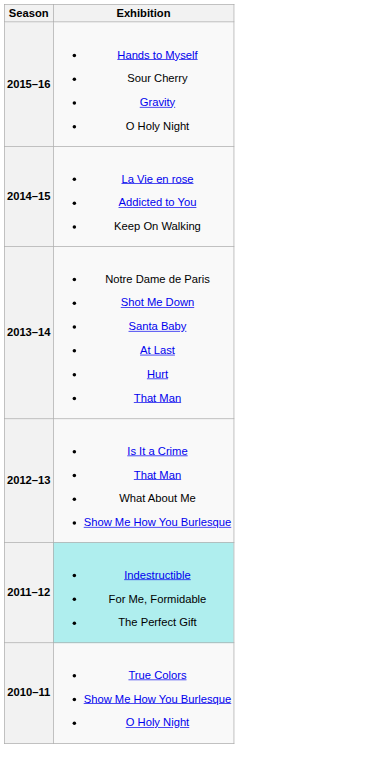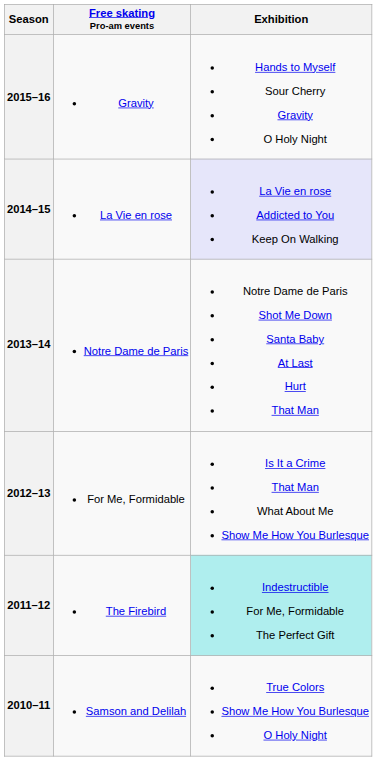 <table class="wikitable" style="text-align:center">
 <tr>
 <th>Season</th>
+<th><a href='#'>Free skating</a> <br> <small> Pro-am events </small></th>
 <th>Exhibition</th>
 </tr>
 <tr>
 <th>2015–16 <br></th>
+<td><br><ul><li><a href='#'>Gravity</a> <br> </li></ul></td>
 <td><br><ul><li><a href='#'>Hands to Myself</a><br></li></ul><ul><li>Sour Cherry</li></ul><ul><li><a href='#'>Gravity</a><br></li></ul><ul><li>O Holy Night</li></ul></td>
 </tr>
 <tr>
 <th>2014–15 <br></th>
-<td><br><ul><li><a href='#'>La Vie en rose</a> <br></li></ul><ul><li><a href='#'>Addicted to You</a> <br></li></ul><ul><li>Keep On Walking <br></li></ul></td>
+<td><br><ul><li><a href='#'>La Vie en rose</a> <br></li></ul></td>
+<td style="background: lavender;"><br><ul><li><a href='#'>La Vie en rose</a> <br></li></ul><ul><li><a href='#'>Addicted to You</a> <br></li></ul><ul><li>Keep On Walking <br></li></ul></td>
 </tr>
 <tr>
 <th>2013–14 <br></th>
+<td><br><ul><li><a href='#'>Notre Dame de Paris</a> <br></li></ul></td>
 <td><br><ul><li>Notre Dame de Paris <br></li></ul><ul><li><a href='#'>Shot Me Down</a> <br></li></ul><ul><li><a href='#'>Santa Baby</a> <br></li></ul><ul><li><a href='#'>At Last</a> <br></li></ul><ul><li><a href='#'>Hurt</a> <br></li></ul><ul><li><a href='#'>That Man</a> <br></li></ul></td>
 </tr>
 <tr>
 <th>2012–13 <br></th>
+<td><br><ul><li>For Me, Formidable <br></li></ul></td>
 <td><br><ul><li><a href='#'>Is It a Crime</a> <br></li></ul><ul><li><a href='#'>That Man</a> <br></li></ul><ul><li>What About Me <br></li></ul><ul><li><a href='#'>Show Me How You Burlesque</a> <br></li></ul></td>
 </tr>
 <tr>
 <th>2011–12 <br></th>
+<td><br><ul><li><a href='#'>The Firebird</a> <br></li></ul></td>
 <td style="background: paleturquoise;"><br><ul><li><a href='#'>Indestructible</a> <br></li></ul><ul><li>For Me, Formidable <br></li></ul><ul><li>The Perfect Gift <br></li></ul></td>
 </tr>
 <tr>
 <th>2010–11 <br></th>
+<td><br><ul><li><a href='#'>Samson and Delilah</a> <br></li></ul></td>
 <td><br><ul><li><a href='#'>True Colors</a> <br></li></ul><ul><li><a href='#'>Show Me How You Burlesque</a> <br></li></ul><ul><li><a href='#'>O Holy Night</a> <br></li></ul></td>
 </tr>
 </table>
